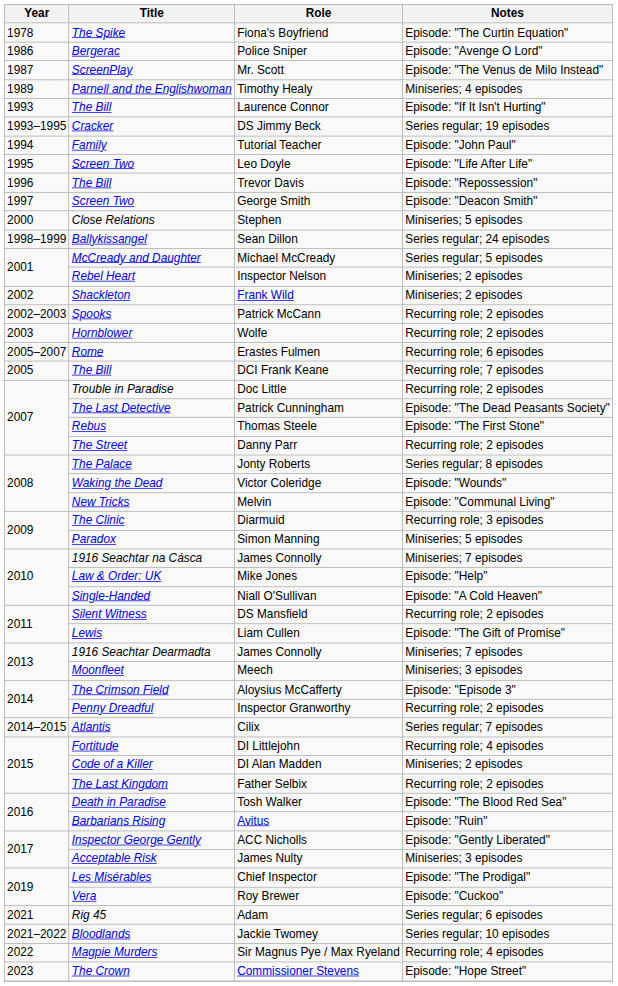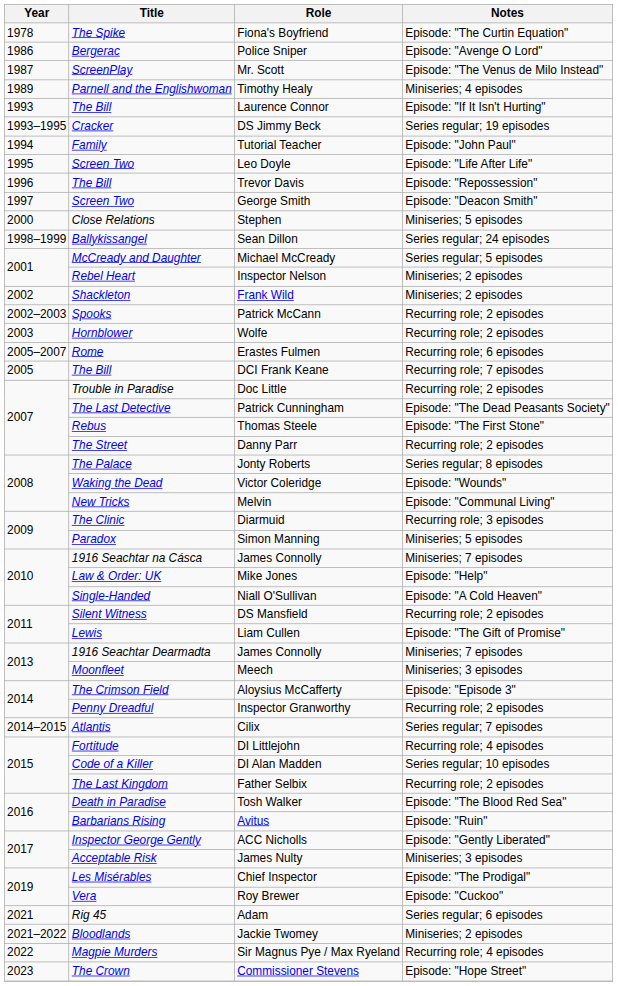 <table class="wikitable sortable">
 <tr>
 <th>Year</th>
 <th>Title</th>
 <th>Role</th>
 <th>Notes</th>
 </tr>
 <tr>
 <td>1978</td>
 <td><em><a href='#'>The Spike</a></em></td>
 <td>Fiona's Boyfriend</td>
 <td>Episode: "The Curtin Equation"</td>
 </tr>
 <tr>
 <td>1986</td>
 <td><em><a href='#'>Bergerac</a></em></td>
 <td>Police Sniper</td>
 <td>Episode: "Avenge O Lord"</td>
 </tr>
 <tr>
 <td>1987</td>
 <td><em><a href='#'>ScreenPlay</a></em></td>
 <td>Mr. Scott</td>
 <td>Episode: "The Venus de Milo Instead"</td>
 </tr>
 <tr>
 <td>1989</td>
 <td><em><a href='#'>Parnell and the Englishwoman</a></em></td>
 <td>Timothy Healy</td>
 <td>Miniseries; 4 episodes</td>
 </tr>
 <tr>
 <td>1993</td>
 <td><em><a href='#'>The Bill</a></em></td>
 <td>Laurence Connor</td>
 <td>Episode: "If It Isn't Hurting"</td>
 </tr>
 <tr>
 <td>1993–1995</td>
 <td><em><a href='#'>Cracker</a></em></td>
 <td>DS Jimmy Beck</td>
 <td>Series regular; 19 episodes</td>
 </tr>
 <tr>
 <td>1994</td>
 <td><em><a href='#'>Family</a></em></td>
 <td>Tutorial Teacher</td>
 <td>Episode: "John Paul"</td>
 </tr>
 <tr>
 <td>1995</td>
 <td><em><a href='#'>Screen Two</a></em></td>
 <td>Leo Doyle</td>
 <td>Episode: "Life After Life"</td>
 </tr>
 <tr>
 <td>1996</td>
 <td><em><a href='#'>The Bill</a></em></td>
 <td>Trevor Davis</td>
 <td>Episode: "Repossession"</td>
 </tr>
 <tr>
 <td>1997</td>
 <td><em><a href='#'>Screen Two</a></em></td>
 <td>George Smith</td>
 <td>Episode: "Deacon Smith"</td>
 </tr>
 <tr>
 <td>2000</td>
 <td><em>Close Relations</em></td>
 <td>Stephen</td>
 <td>Miniseries; 5 episodes</td>
 </tr>
 <tr>
 <td>1998–1999</td>
 <td><em><a href='#'>Ballykissangel</a></em></td>
 <td>Sean Dillon</td>
 <td>Series regular; 24 episodes</td>
 </tr>
 <tr>
 <td rowspan="2">2001</td>
 <td><em><a href='#'>McCready and Daughter</a></em></td>
 <td>Michael McCready</td>
 <td>Series regular; 5 episodes</td>
 </tr>
 <tr>
 <td><em><a href='#'>Rebel Heart</a></em></td>
 <td>Inspector Nelson</td>
 <td>Miniseries; 2 episodes</td>
 </tr>
 <tr>
 <td>2002</td>
 <td><em><a href='#'>Shackleton</a></em></td>
 <td><a href='#'>Frank Wild</a></td>
 <td>Miniseries; 2 episodes</td>
 </tr>
 <tr>
 <td>2002–2003</td>
 <td><em><a href='#'>Spooks</a></em></td>
 <td>Patrick McCann</td>
 <td>Recurring role; 2 episodes</td>
 </tr>
 <tr>
 <td>2003</td>
 <td><em><a href='#'>Hornblower</a></em></td>
 <td>Wolfe</td>
 <td>Recurring role; 2 episodes</td>
 </tr>
 <tr>
 <td>2005–2007</td>
 <td><em><a href='#'>Rome</a></em></td>
 <td>Erastes Fulmen</td>
 <td>Recurring role; 6 episodes</td>
 </tr>
 <tr>
 <td>2005</td>
 <td><em><a href='#'>The Bill</a></em></td>
 <td>DCI Frank Keane</td>
 <td>Recurring role; 7 episodes</td>
 </tr>
 <tr>
 <td rowspan="4">2007</td>
 <td><em>Trouble in Paradise</em></td>
 <td>Doc Little</td>
 <td>Recurring role; 2 episodes</td>
 </tr>
 <tr>
 <td><em><a href='#'>The Last Detective</a></em></td>
 <td>Patrick Cunningham</td>
 <td>Episode: "The Dead Peasants Society"</td>
 </tr>
 <tr>
 <td><em><a href='#'>Rebus</a></em></td>
 <td>Thomas Steele</td>
 <td>Episode: "The First Stone"</td>
 </tr>
 <tr>
 <td><em><a href='#'>The Street</a></em></td>
 <td>Danny Parr</td>
 <td>Recurring role; 2 episodes</td>
 </tr>
 <tr>
 <td rowspan="3">2008</td>
 <td><em><a href='#'>The Palace</a></em></td>
 <td>Jonty Roberts</td>
 <td>Series regular; 8 episodes</td>
 </tr>
 <tr>
 <td><em><a href='#'>Waking the Dead</a></em></td>
 <td>Victor Coleridge</td>
 <td>Episode: "Wounds"</td>
 </tr>
 <tr>
 <td><em><a href='#'>New Tricks</a></em></td>
 <td>Melvin</td>
 <td>Episode: "Communal Living"</td>
 </tr>
 <tr>
 <td rowspan="2">2009</td>
 <td><em><a href='#'>The Clinic</a></em></td>
 <td>Diarmuid</td>
 <td>Recurring role; 3 episodes</td>
 </tr>
 <tr>
 <td><em><a href='#'>Paradox</a></em></td>
 <td>Simon Manning</td>
 <td>Miniseries; 5 episodes</td>
 </tr>
 <tr>
 <td rowspan="3">2010</td>
 <td><em>1916 Seachtar na Cásca</em></td>
 <td>James Connolly</td>
 <td>Miniseries; 7 episodes</td>
 </tr>
 <tr>
 <td><em><a href='#'>Law & Order: UK</a></em></td>
 <td>Mike Jones</td>
 <td>Episode: "Help"</td>
 </tr>
 <tr>
 <td><em><a href='#'>Single-Handed</a></em></td>
 <td>Niall O'Sullivan</td>
 <td>Episode: "A Cold Heaven"</td>
 </tr>
 <tr>
 <td rowspan="2">2011</td>
 <td><em><a href='#'>Silent Witness</a></em></td>
 <td>DS Mansfield</td>
 <td>Recurring role; 2 episodes</td>
 </tr>
 <tr>
 <td><em><a href='#'>Lewis</a></em></td>
 <td>Liam Cullen</td>
 <td>Episode: "The Gift of Promise"</td>
 </tr>
 <tr>
 <td rowspan="2">2013</td>
 <td><em>1916 Seachtar Dearmadta</em></td>
 <td>James Connolly</td>
 <td>Miniseries; 7 episodes</td>
 </tr>
 <tr>
 <td><em><a href='#'>Moonfleet</a></em></td>
 <td>Meech</td>
 <td>Miniseries; 3 episodes</td>
 </tr>
 <tr>
 <td rowspan="2">2014</td>
 <td><em><a href='#'>The Crimson Field</a></em></td>
 <td>Aloysius McCafferty</td>
 <td>Episode: "Episode 3"</td>
 </tr>
 <tr>
 <td><em><a href='#'>Penny Dreadful</a></em></td>
 <td>Inspector Granworthy</td>
 <td>Recurring role; 2 episodes</td>
 </tr>
 <tr>
 <td>2014–2015</td>
 <td><em><a href='#'>Atlantis</a></em></td>
 <td>Cilix</td>
 <td>Series regular; 7 episodes</td>
 </tr>
 <tr>
 <td rowspan="3">2015</td>
 <td><em><a href='#'>Fortitude</a></em></td>
 <td>DI Littlejohn</td>
 <td>Recurring role; 4 episodes</td>
 </tr>
 <tr>
 <td><em><a href='#'>Code of a Killer</a></em></td>
 <td>DI Alan Madden</td>
-<td>Miniseries; 2 episodes</td>
+<td>Series regular; 10 episodes</td>
 </tr>
 <tr>
 <td><em><a href='#'>The Last Kingdom</a></em></td>
 <td>Father Selbix</td>
 <td>Recurring role; 2 episodes</td>
 </tr>
 <tr>
 <td rowspan="2">2016</td>
 <td><em><a href='#'>Death in Paradise</a></em></td>
 <td>Tosh Walker</td>
 <td>Episode: "The Blood Red Sea"</td>
 </tr>
 <tr>
 <td><em><a href='#'>Barbarians Rising</a></em></td>
 <td><a href='#'>Avitus</a></td>
 <td>Episode: "Ruin"</td>
 </tr>
 <tr>
 <td rowspan="2">2017</td>
 <td><em><a href='#'>Inspector George Gently</a></em></td>
 <td>ACC Nicholls</td>
 <td>Episode: "Gently Liberated"</td>
 </tr>
 <tr>
 <td><em><a href='#'>Acceptable Risk</a></em></td>
 <td>James Nulty</td>
 <td>Miniseries; 3 episodes</td>
 </tr>
 <tr>
 <td rowspan="2">2019</td>
 <td><em><a href='#'>Les Misérables</a></em></td>
 <td>Chief Inspector</td>
 <td>Episode: "The Prodigal"</td>
 </tr>
 <tr>
 <td><em><a href='#'>Vera</a></em></td>
 <td>Roy Brewer</td>
 <td>Episode: "Cuckoo"</td>
 </tr>
 <tr>
 <td>2021</td>
 <td><em>Rig 45</em></td>
 <td>Adam</td>
 <td>Series regular; 6 episodes</td>
 </tr>
 <tr>
 <td>2021–2022</td>
 <td><em><a href='#'>Bloodlands</a></em></td>
 <td>Jackie Twomey</td>
-<td>Series regular; 10 episodes</td>
+<td>Miniseries; 2 episodes</td>
 </tr>
 <tr>
 <td>2022</td>
 <td><em><a href='#'>Magpie Murders</a></em></td>
 <td>Sir Magnus Pye / Max Ryeland</td>
 <td>Recurring role; 4 episodes</td>
 </tr>
 <tr>
 <td>2023</td>
 <td><em><a href='#'>The Crown</a></em></td>
 <td><a href='#'>Commissioner Stevens</a></td>
 <td>Episode: "Hope Street"</td>
 </tr>
 <tr>
 </tr>
 </table>
